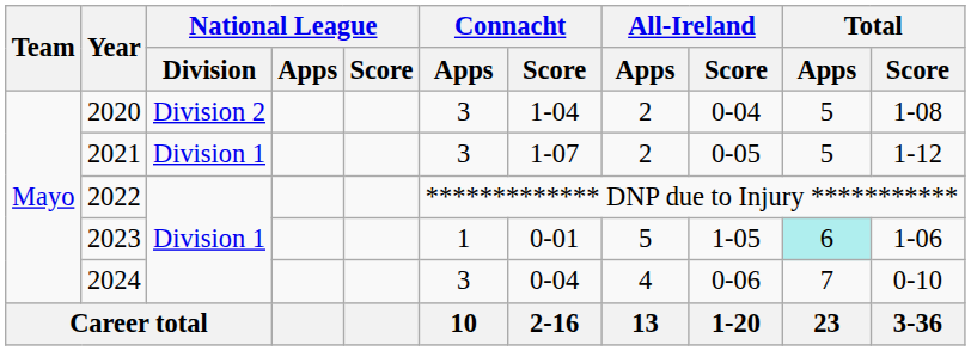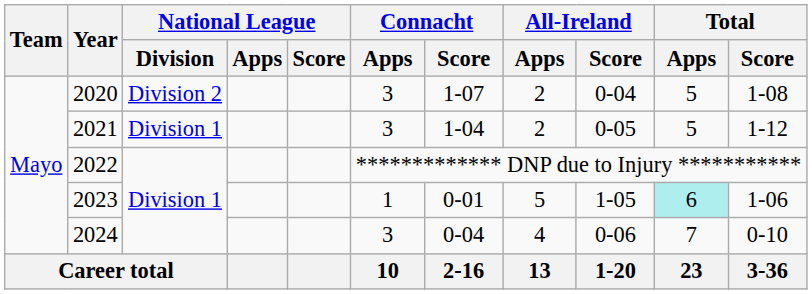 <table class="wikitable" style="text-align:center">
 <tr>
 <th rowspan="2">Team</th>
 <th rowspan="2">Year</th>
 <th colspan="3"><a href='#'>National League</a></th>
 <th colspan="2"><a href='#'>Connacht</a></th>
 <th colspan="2"><a href='#'>All-Ireland</a></th>
 <th colspan="2">Total</th>
 </tr>
 <tr>
 <th>Division</th>
 <th>Apps</th>
 <th>Score</th>
 <th>Apps</th>
 <th>Score</th>
 <th>Apps</th>
 <th>Score</th>
 <th>Apps</th>
 <th>Score</th>
 </tr>
 <tr>
 <td rowspan="5"><a href='#'>Mayo</a></td>
 <td>2020</td>
 <td rowspan="1"><a href='#'>Division 2</a></td>
 <td></td>
 <td></td>
 <td>3</td>
-<td>1-04</td>
+<td>1-07</td>
 <td>2</td>
 <td>0-04</td>
 <td>5</td>
 <td>1-08</td>
 </tr>
 <tr>
 <td>2021</td>
 <td><a href='#'>Division 1</a></td>
 <td></td>
 <td></td>
 <td>3</td>
-<td>1-07</td>
+<td>1-04</td>
 <td>2</td>
 <td>0-05</td>
 <td>5</td>
 <td>1-12</td>
 </tr>
 <tr>
 <td>2022</td>
 <td rowspan="3"><a href='#'>Division 1</a></td>
 <td></td>
 <td></td>
 <td colspan="6">************* DNP due to Injury ***********</td>
 </tr>
 <tr>
 <td>2023</td>
 <td></td>
 <td></td>
 <td>1</td>
 <td>0-01</td>
 <td>5</td>
 <td>1-05</td>
 <td style="background: paleturquoise;">6</td>
 <td>1-06</td>
 </tr>
 <tr>
 <td>2024</td>
 <td></td>
 <td></td>
 <td>3</td>
 <td>0-04</td>
 <td>4</td>
 <td>0-06</td>
 <td>7</td>
 <td>0-10</td>
 </tr>
 <tr>
 <th colspan="3">Career total</th>
 <th></th>
 <th></th>
 <th>10</th>
 <th>2-16</th>
 <th>13</th>
 <th>1-20</th>
 <th>23</th>
 <th>3-36</th>
 </tr>
 </table>
